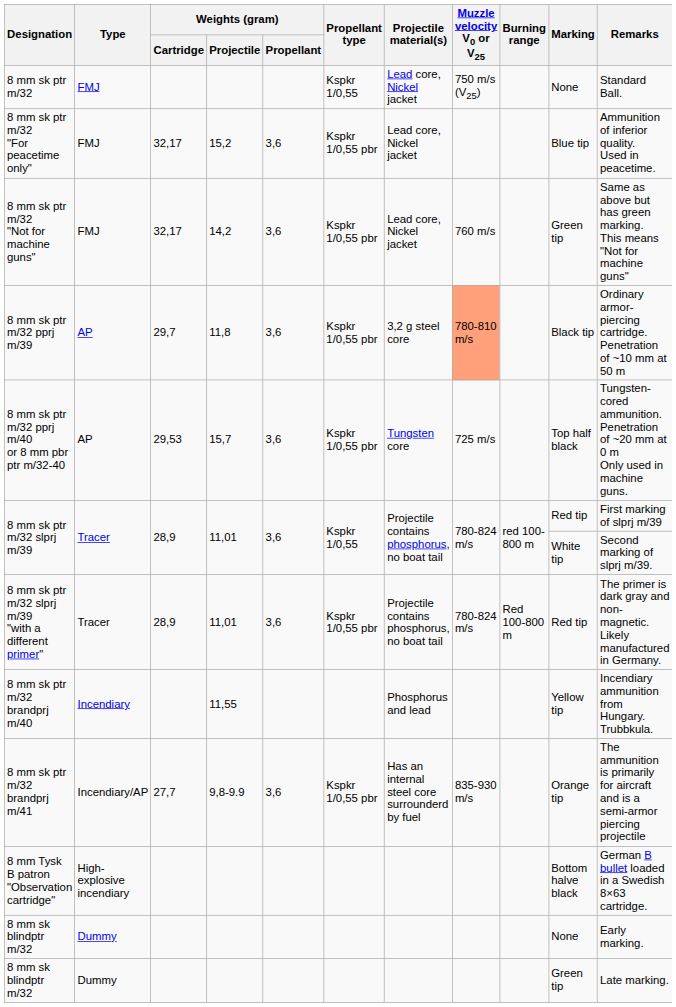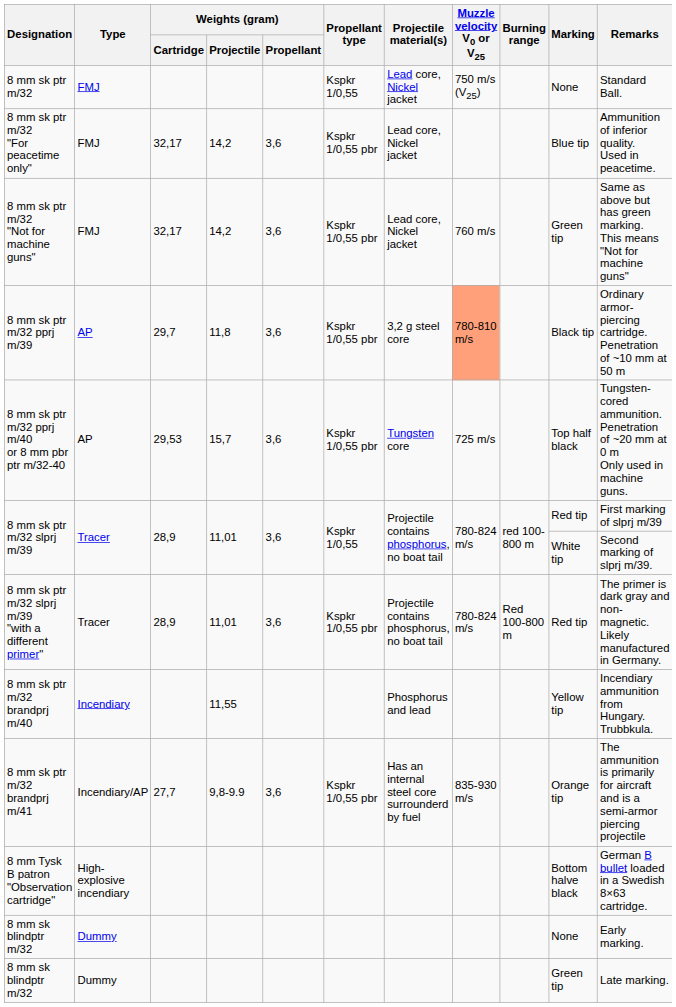 <table class="wikitable">
 <tr>
 <th rowspan="2">Designation</th>
 <th rowspan="2">Type</th>
 <th colspan="3">Weights (gram)</th>
 <th rowspan="2">Propellant type</th>
 <th rowspan="2">Projectile material(s)</th>
 <th rowspan="2"><a href='#'>Muzzle velocity</a> V<sub>0</sub> or V<sub>25</sub></th>
 <th rowspan="2">Burning range</th>
 <th rowspan="2">Marking</th>
 <th rowspan="2">Remarks</th>
 </tr>
 <tr>
 <th>Cartridge</th>
 <th>Projectile</th>
 <th>Propellant</th>
 </tr>
 <tr>
 <td>8 mm sk ptr m/32</td>
 <td><a href='#'>FMJ</a></td>
 <td></td>
 <td></td>
 <td></td>
 <td>Kspkr 1/0,55</td>
 <td><a href='#'>Lead</a> core, <a href='#'>Nickel</a> jacket</td>
 <td>750 m/s (V<sub>25</sub>)</td>
 <td></td>
 <td>None</td>
 <td>Standard Ball.</td>
 </tr>
 <tr>
 <td>8 mm sk ptr m/32<br>"For peacetime only"</td>
 <td>FMJ</td>
 <td>32,17</td>
-<td>15,2</td>
+<td>14,2</td>
 <td>3,6</td>
 <td>Kspkr 1/0,55 pbr</td>
 <td>Lead core, Nickel jacket</td>
 <td></td>
 <td></td>
 <td>Blue tip</td>
 <td>Ammunition of inferior quality.<br>Used in peacetime.</td>
 </tr>
 <tr>
 <td>8 mm sk ptr m/32<br>"Not for machine guns"</td>
 <td>FMJ</td>
 <td>32,17</td>
 <td>14,2</td>
 <td>3,6</td>
 <td>Kspkr 1/0,55 pbr</td>
 <td>Lead core, Nickel jacket</td>
 <td>760 m/s</td>
 <td></td>
 <td>Green tip</td>
 <td>Same as above but has green marking.<br>This means "Not for machine guns"</td>
 </tr>
 <tr>
 <td>8 mm sk ptr m/32 pprj m/39</td>
 <td><a href='#'>AP</a></td>
 <td>29,7</td>
 <td>11,8</td>
 <td>3,6</td>
 <td>Kspkr 1/0,55 pbr</td>
 <td>3,2 g steel core</td>
 <td style="background: lightsalmon;">780-810 m/s</td>
 <td></td>
 <td>Black tip</td>
 <td>Ordinary armor-piercing cartridge. Penetration of ~10 mm at 50 m</td>
 </tr>
 <tr>
 <td>8 mm sk ptr m/32 pprj m/40<br>or 8 mm pbr ptr m/32-40</td>
 <td>AP</td>
 <td>29,53</td>
 <td>15,7</td>
 <td>3,6</td>
 <td>Kspkr 1/0,55 pbr</td>
 <td><a href='#'>Tungsten</a> core</td>
 <td>725 m/s</td>
 <td></td>
 <td>Top half black</td>
 <td>Tungsten-cored ammunition. Penetration of ~20 mm at 0 m<br>Only used in machine guns.</td>
 </tr>
 <tr>
 <td rowspan="2">8 mm sk ptr m/32 slprj m/39</td>
 <td rowspan="2"><a href='#'>Tracer</a></td>
 <td rowspan="2">28,9</td>
 <td rowspan="2">11,01</td>
 <td rowspan="2">3,6</td>
 <td rowspan="2">Kspkr 1/0,55</td>
 <td rowspan="2">Projectile contains <a href='#'>phosphorus</a>, no boat tail</td>
 <td rowspan="2">780-824 m/s</td>
 <td rowspan="2">red 100-800 m</td>
 <td>Red tip</td>
 <td>First marking of slprj m/39</td>
 </tr>
 <tr>
 <td>White tip</td>
 <td>Second marking of slprj m/39.</td>
 </tr>
 <tr>
 <td>8 mm sk ptr m/32 slprj m/39<br>"with a different <a href='#'>primer</a>"</td>
 <td>Tracer</td>
 <td>28,9</td>
 <td>11,01</td>
 <td>3,6</td>
 <td>Kspkr 1/0,55 pbr</td>
 <td>Projectile contains phosphorus, no boat tail</td>
 <td>780-824 m/s</td>
 <td>Red 100-800 m</td>
 <td>Red tip</td>
 <td>The primer is dark gray and non-magnetic. Likely manufactured in Germany.</td>
 </tr>
 <tr>
 <td>8 mm sk ptr m/32 brandprj m/40</td>
 <td><a href='#'>Incendiary</a></td>
 <td></td>
 <td>11,55</td>
 <td></td>
 <td></td>
 <td>Phosphorus and lead</td>
 <td></td>
 <td></td>
 <td>Yellow tip</td>
 <td>Incendiary ammunition from Hungary. Trubbkula.</td>
 </tr>
 <tr>
 <td>8 mm sk ptr m/32 brandprj m/41</td>
 <td>Incendiary/AP</td>
 <td>27,7</td>
 <td>9,8-9.9</td>
 <td>3,6</td>
 <td>Kspkr 1/0,55 pbr</td>
 <td>Has an internal steel core surrounderd by fuel</td>
 <td>835-930 m/s</td>
 <td></td>
 <td>Orange tip</td>
 <td>The ammunition is primarily for aircraft and is a semi-armor piercing projectile</td>
 </tr>
 <tr>
 <td>8 mm Tysk B patron<br>"Observation cartridge"</td>
 <td>High-explosive incendiary</td>
 <td></td>
 <td></td>
 <td></td>
 <td></td>
 <td></td>
 <td></td>
 <td></td>
 <td>Bottom halve black</td>
 <td>German <a href='#'>B bullet</a> loaded in a Swedish 8×63 cartridge.</td>
 </tr>
 <tr>
 <td>8 mm sk blindptr m/32</td>
 <td><a href='#'>Dummy</a></td>
 <td></td>
 <td></td>
 <td></td>
 <td></td>
 <td></td>
 <td></td>
 <td></td>
 <td>None</td>
 <td>Early marking.</td>
 </tr>
 <tr>
 <td>8 mm sk blindptr m/32</td>
 <td>Dummy</td>
 <td></td>
 <td></td>
 <td></td>
 <td></td>
 <td></td>
 <td></td>
 <td></td>
 <td>Green tip</td>
 <td>Late marking.</td>
 </tr>
 </table>
